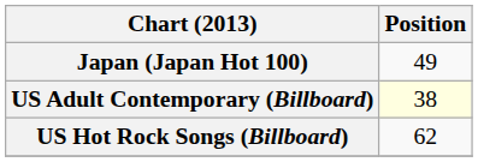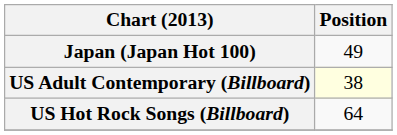 <table class="wikitable plainrowheaders sortable" style="text-align:center;">
 <tr>
 <th>Chart (2013)</th>
 <th>Position</th>
 </tr>
 <tr>
 <th scope="row">Japan (Japan Hot 100)</th>
 <td>49</td>
 </tr>
 <tr>
 <th scope="row">US Adult Contemporary (<em>Billboard</em>)</th>
 <td style="background: lightyellow;">38</td>
 </tr>
 <tr>
 <th scope="row">US Hot Rock Songs (<em>Billboard</em>)</th>
-<td>62</td>
+<td>64</td>
 </tr>
 <tr>
 </tr>
 </table>
